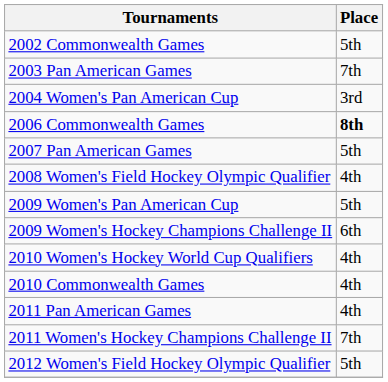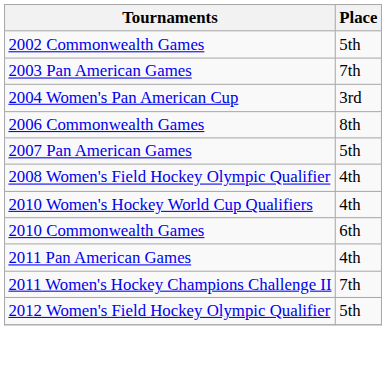 <table class="wikitable collapsible">
 <tr>
 <th>Tournaments</th>
 <th>Place</th>
 </tr>
 <tr>
 <td><a href='#'>2002 Commonwealth Games</a></td>
 <td>5th</td>
 </tr>
 <tr>
 <td><a href='#'>2003 Pan American Games</a></td>
 <td>7th</td>
 </tr>
 <tr>
 <td><a href='#'>2004 Women's Pan American Cup</a></td>
 <td>3rd</td>
 </tr>
 <tr>
 <td><a href='#'>2006 Commonwealth Games</a></td>
-<td><strong>8th</strong></td>
+<td>8th</td>
 </tr>
 <tr>
 <td><a href='#'>2007 Pan American Games</a></td>
 <td>5th</td>
 </tr>
 <tr>
 <td><a href='#'>2008 Women's Field Hockey Olympic Qualifier</a></td>
 <td>4th</td>
 </tr>
 <tr>
-<td><a href='#'>2009 Women's Pan American Cup</a></td>
-<td>5th</td>
-</tr>
-<tr>
-<td><a href='#'>2009 Women's Hockey Champions Challenge II</a></td>
-<td>6th</td>
-</tr>
-<tr>
 <td><a href='#'>2010 Women's Hockey World Cup Qualifiers</a></td>
 <td>4th</td>
 </tr>
 <tr>
 <td><a href='#'>2010 Commonwealth Games</a></td>
-<td>4th</td>
+<td>6th</td>
 </tr>
 <tr>
 <td><a href='#'>2011 Pan American Games</a></td>
 <td>4th</td>
 </tr>
 <tr>
 <td><a href='#'>2011 Women's Hockey Champions Challenge II</a></td>
 <td>7th</td>
 </tr>
 <tr>
 <td><a href='#'>2012 Women's Field Hockey Olympic Qualifier</a></td>
 <td>5th</td>
 </tr>
 <tr>
 </tr>
 </table>
